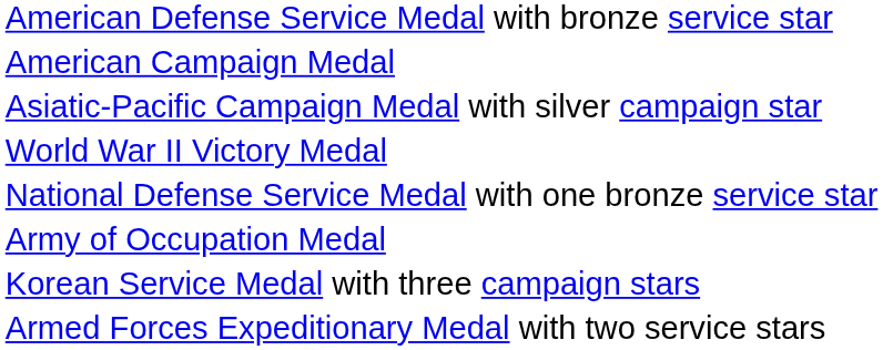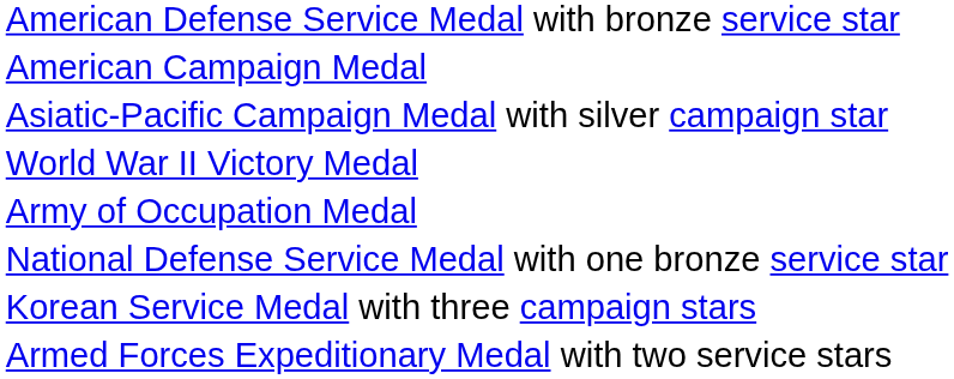 <table>
 <tr>
 <td></td>
 <td><a href='#'>American Defense Service Medal</a> with bronze <a href='#'>service star</a></td>
 </tr>
 <tr>
 <td></td>
 <td><a href='#'>American Campaign Medal</a></td>
 </tr>
 <tr>
 <td></td>
 <td><a href='#'>Asiatic-Pacific Campaign Medal</a> with silver <a href='#'>campaign star</a></td>
 </tr>
 <tr>
 <td></td>
 <td><a href='#'>World War II Victory Medal</a></td>
 </tr>
 <tr>
 <td></td>
-<td><a href='#'>National Defense Service Medal</a> with one bronze <a href='#'>service star</a></td>
+<td><a href='#'>Army of Occupation Medal</a></td>
 </tr>
 <tr>
 <td></td>
-<td><a href='#'>Army of Occupation Medal</a></td>
+<td><a href='#'>National Defense Service Medal</a> with one bronze <a href='#'>service star</a></td>
 </tr>
 <tr>
 <td><span></span><span></span><span></span></td>
 <td><a href='#'>Korean Service Medal</a> with three <a href='#'>campaign stars</a></td>
 </tr>
 <tr>
 <td><span></span><span></span></td>
 <td><a href='#'>Armed Forces Expeditionary Medal</a> with two service stars</td>
 </tr>
 </table>
